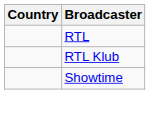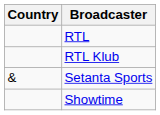 <table class="wikitable">
 <tr>
 <th align=center>Country</th>
 <th align=center>Broadcaster</th>
 </tr>
 <tr>
 <td></td>
 <td><a href='#'>RTL</a></td>
 </tr>
 <tr>
 <td></td>
 <td><a href='#'>RTL Klub</a></td>
 </tr>
 <tr>
+<td> & </td>
+<td><a href='#'>Setanta Sports</a></td>
+</tr>
+<tr>
 <td></td>
 <td><a href='#'>Showtime</a></td>
 </tr>
 </table>
